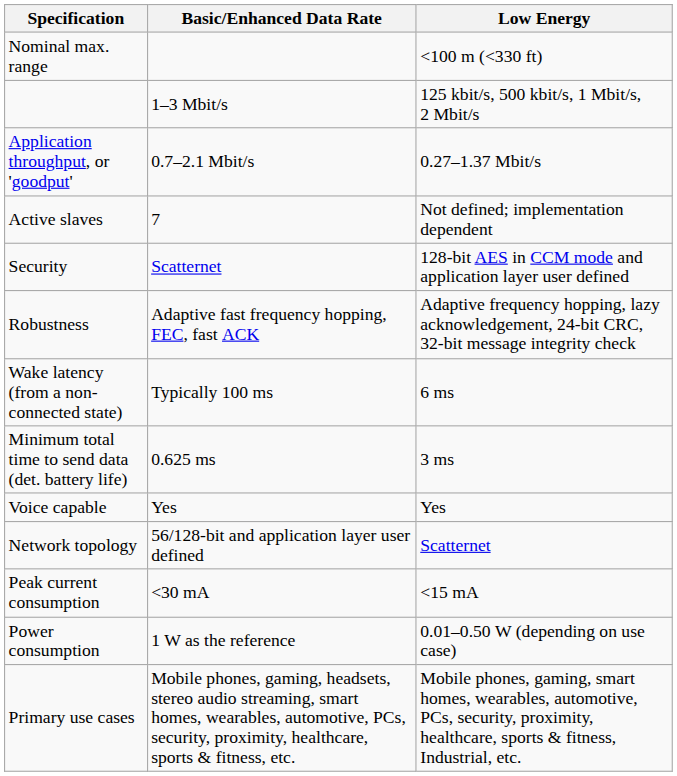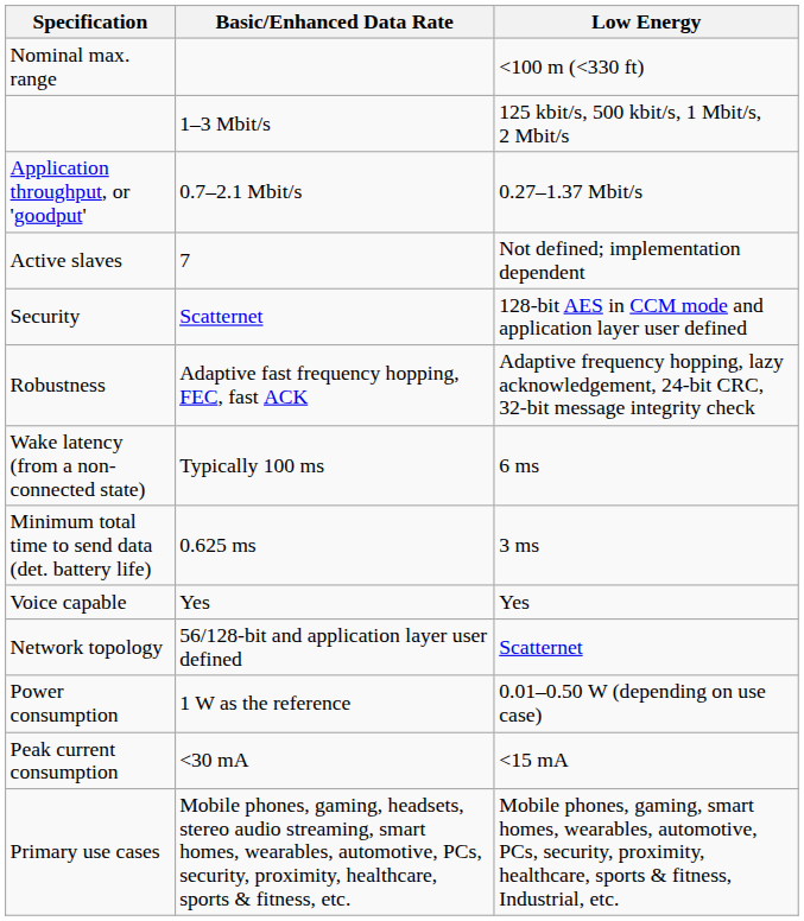 <table class="wikitable">
 <tr>
 <th>Specification</th>
 <th>Basic/Enhanced Data Rate</th>
 <th>Low Energy</th>
 </tr>
 <tr>
 <td>Nominal max. range</td>
 <td></td>
 <td><100 m (<330 ft)</td>
 </tr>
 <tr>
 <td></td>
 <td>1–3 Mbit/s</td>
 <td>125 kbit/s, 500 kbit/s, 1 Mbit/s, 2 Mbit/s</td>
 </tr>
 <tr>
 <td><a href='#'>Application throughput</a>, or '<a href='#'>goodput</a>'</td>
 <td>0.7–2.1 Mbit/s</td>
 <td>0.27–1.37 Mbit/s</td>
 </tr>
 <tr>
 <td>Active slaves</td>
 <td>7</td>
 <td>Not defined; implementation dependent</td>
 </tr>
 <tr>
 <td>Security</td>
 <td><a href='#'>Scatternet</a></td>
 <td>128-bit <a href='#'>AES</a> in <a href='#'>CCM mode</a> and application layer user defined</td>
 </tr>
 <tr>
 <td>Robustness</td>
 <td>Adaptive fast frequency hopping, <a href='#'>FEC</a>, fast <a href='#'>ACK</a></td>
 <td>Adaptive frequency hopping, lazy acknowledgement, 24-bit CRC, 32-bit message integrity check</td>
 </tr>
 <tr>
 <td>Wake latency (from a non-connected state)</td>
 <td>Typically 100 ms</td>
 <td>6 ms</td>
 </tr>
 <tr>
 <td>Minimum total time to send data (det. battery life)</td>
 <td>0.625 ms</td>
 <td>3 ms</td>
 </tr>
 <tr>
 <td>Voice capable</td>
 <td>Yes</td>
 <td>Yes</td>
 </tr>
 <tr>
 <td>Network topology</td>
 <td>56/128-bit and application layer user defined</td>
 <td><a href='#'>Scatternet</a></td>
 </tr>
 <tr>
+<td>Power consumption</td>
+<td>1 W as the reference</td>
+<td>0.01–0.50 W (depending on use case)</td>
+</tr>
+<tr>
 <td>Peak current consumption</td>
 <td><30 mA</td>
 <td><15 mA</td>
-</tr>
-<tr>
-<td>Power consumption</td>
-<td>1 W as the reference</td>
-<td>0.01–0.50 W (depending on use case)</td>
 </tr>
 <tr>
 <td>Primary use cases</td>
 <td>Mobile phones, gaming, headsets, stereo audio streaming, smart homes, wearables, automotive, PCs, security, proximity, healthcare, sports & fitness, etc.</td>
 <td>Mobile phones, gaming, smart homes, wearables, automotive, PCs, security, proximity, healthcare, sports & fitness, Industrial, etc.</td>
 </tr>
 </table>
